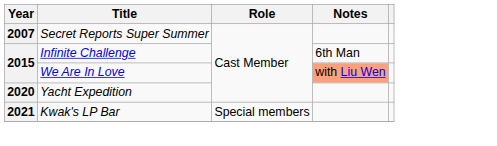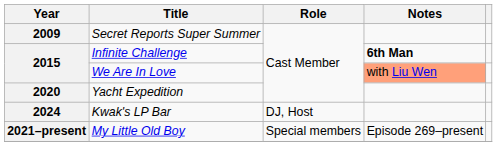 <table class="wikitable sortable plainrowheaders">
 <tr>
 <th scope="col">Year</th>
 <th scope="col">Title</th>
 <th scope="col">Role</th>
 <th scope="col">Notes</th>
 <th scope="col" class="unsortable"></th>
 </tr>
 <tr>
-<th scope="row">2007</th>
+<th scope="row">2009</th>
 <td><em>Secret Reports Super Summer</em></td>
 <td rowspan=4>Cast Member</td>
 <td></td>
 <td></td>
 </tr>
 <tr>
 <th rowspan="2" scope="row">2015</th>
 <td><em><a href='#'>Infinite Challenge</a></em></td>
-<td>6th Man</td>
+<td><strong>6th Man</strong></td>
 <td></td>
 </tr>
 <tr>
 <td><em><a href='#'>We Are In Love</a></em></td>
 <td style="background: lightsalmon;">with <a href='#'>Liu Wen</a></td>
 <td></td>
 </tr>
 <tr>
 <th scope="row">2020</th>
 <td><em>Yacht Expedition</em></td>
 <td></td>
 <td></td>
 </tr>
 <tr>
-<th scope="row">2021</th>
+<th scope="row">2024</th>
 <td><em>Kwak's LP Bar</em></td>
+<td>DJ, Host</td>
+<td></td>
+<td></td>
+</tr>
+<tr>
+<th scope="row">2021–present</th>
+<td><em><a href='#'>My Little Old Boy</a></em></td>
 <td>Special members</td>
-<td></td>
+<td>Episode 269–present</td>
 <td></td>
 </tr>
 <tr>
 </tr>
 </table>
